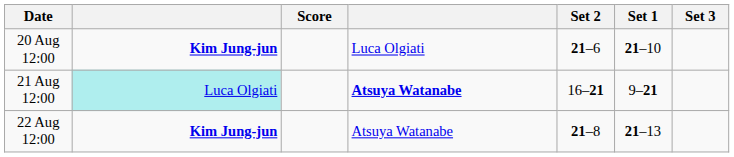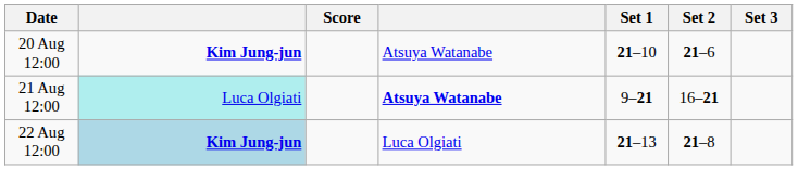 <table class="wikitable" style="text-align:center; font-size:90%">
 <tr>
 <th width="60">Date</th>
 <th align="right" width="200"></th>
 <th width="60">Score</th>
 <th align="left" width="200"></th>
+<th width="50">Set 1</th>
 <th width="50">Set 2</th>
-<th width="50">Set 1</th>
 <th width="50">Set 3</th>
 </tr>
 <tr>
 <td>20 Aug<br>12:00</td>
 <td align="right"><strong><a href='#'>Kim Jung-jun</a> </strong></td>
 <td align="center"></td>
-<td align="left"> <a href='#'>Luca Olgiati</a></td>
+<td align="left"> <a href='#'>Atsuya Watanabe</a></td>
+<td><strong>21</strong>–10</td>
 <td><strong>21</strong>–6</td>
-<td><strong>21</strong>–10</td>
 <td></td>
 </tr>
 <tr>
 <td>21 Aug<br>12:00</td>
 <td align="right" style="background: paleturquoise;"><a href='#'>Luca Olgiati</a> </td>
 <td align="center"></td>
 <td align="left"><strong> <a href='#'>Atsuya Watanabe</a></strong></td>
+<td>9–<strong>21</strong></td>
 <td>16–<strong>21</strong></td>
-<td>9–<strong>21</strong></td>
 <td></td>
 </tr>
 <tr>
 <td>22 Aug<br>12:00</td>
-<td align="right"><strong><a href='#'>Kim Jung-jun</a> </strong></td>
+<td align="right" style="background: lightblue;"><strong><a href='#'>Kim Jung-jun</a> </strong></td>
 <td align="center"></td>
-<td align="left"> <a href='#'>Atsuya Watanabe</a></td>
+<td align="left"> <a href='#'>Luca Olgiati</a></td>
+<td><strong>21</strong>–13</td>
 <td><strong>21</strong>–8</td>
-<td><strong>21</strong>–13</td>
 <td></td>
 </tr>
 </table>
